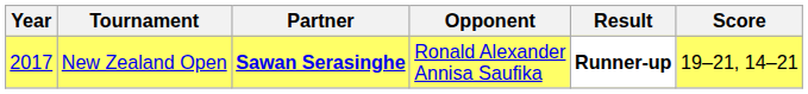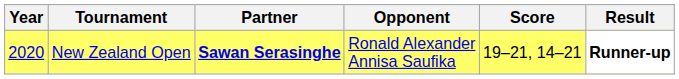 <table class="sortable wikitable" style="font-size: 90%">
 <tr>
 <th>Year</th>
 <th>Tournament</th>
 <th>Partner</th>
 <th>Opponent</th>
+<th>Score</th>
 <th>Result</th>
-<th>Score</th>
 </tr>
 <tr style="background:#FFFF67">
-<td align="center"><a href='#'>2017</a></td>
+<td align="center"><a href='#'>2020</a></td>
 <td align="left"><a href='#'>New Zealand Open</a></td>
 <td align="left"><strong> <a href='#'>Sawan Serasinghe</a></strong></td>
 <td align="left"> <a href='#'>Ronald Alexander</a> <br>  <a href='#'>Annisa Saufika</a></td>
+<td align="left">19–21, 14–21</td>
 <td style="text-align:left; background:white"> <strong>Runner-up</strong></td>
-<td align="left">19–21, 14–21</td>
 </tr>
 </table>
